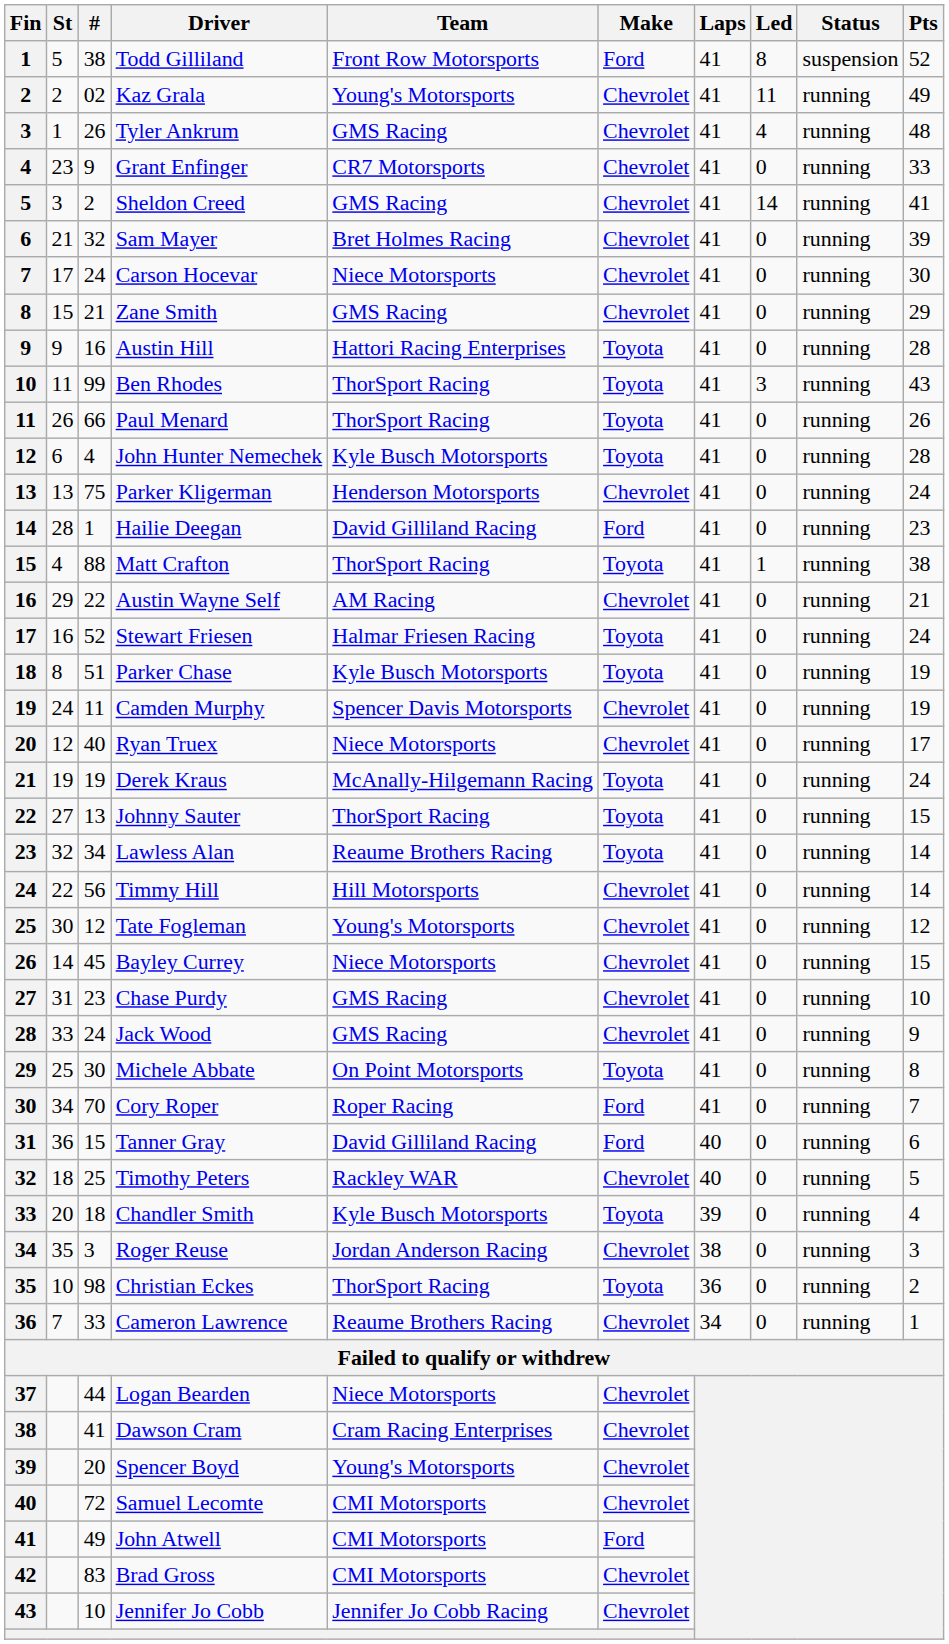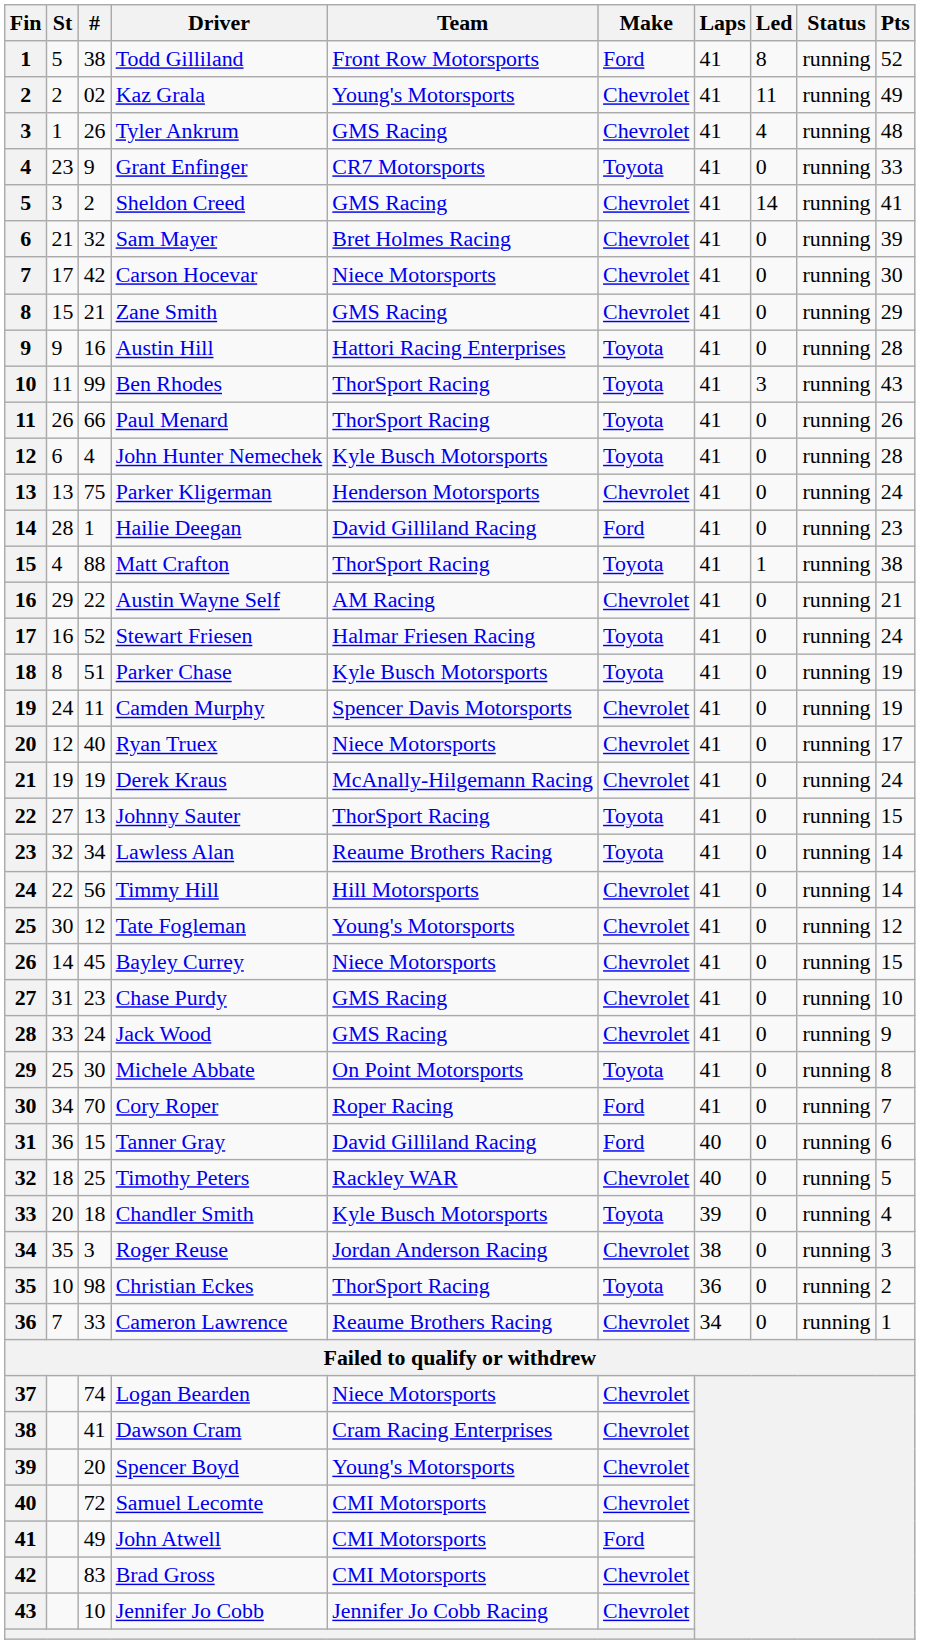 <table class="wikitable" style="font-size:95%">
 <tr>
 <th>Fin</th>
 <th>St</th>
 <th>#</th>
 <th>Driver</th>
 <th>Team</th>
 <th>Make</th>
 <th>Laps</th>
 <th>Led</th>
 <th>Status</th>
 <th>Pts</th>
 </tr>
 <tr>
 <th>1</th>
 <td>5</td>
 <td>38</td>
 <td><a href='#'>Todd Gilliland</a></td>
 <td><a href='#'>Front Row Motorsports</a></td>
 <td><a href='#'>Ford</a></td>
 <td>41</td>
 <td>8</td>
-<td>suspension</td>
+<td>running</td>
 <td>52</td>
 </tr>
 <tr>
 <th>2</th>
 <td>2</td>
 <td>02</td>
 <td><a href='#'>Kaz Grala</a></td>
 <td><a href='#'>Young's Motorsports</a></td>
 <td><a href='#'>Chevrolet</a></td>
 <td>41</td>
 <td>11</td>
 <td>running</td>
 <td>49</td>
 </tr>
 <tr>
 <th>3</th>
 <td>1</td>
 <td>26</td>
 <td><a href='#'>Tyler Ankrum</a></td>
 <td><a href='#'>GMS Racing</a></td>
 <td><a href='#'>Chevrolet</a></td>
 <td>41</td>
 <td>4</td>
 <td>running</td>
 <td>48</td>
 </tr>
 <tr>
 <th>4</th>
 <td>23</td>
 <td>9</td>
 <td><a href='#'>Grant Enfinger</a></td>
 <td><a href='#'>CR7 Motorsports</a></td>
-<td><a href='#'>Chevrolet</a></td>
+<td><a href='#'>Toyota</a></td>
 <td>41</td>
 <td>0</td>
 <td>running</td>
 <td>33</td>
 </tr>
 <tr>
 <th>5</th>
 <td>3</td>
 <td>2</td>
 <td><a href='#'>Sheldon Creed</a></td>
 <td><a href='#'>GMS Racing</a></td>
 <td><a href='#'>Chevrolet</a></td>
 <td>41</td>
 <td>14</td>
 <td>running</td>
 <td>41</td>
 </tr>
 <tr>
 <th>6</th>
 <td>21</td>
 <td>32</td>
 <td><a href='#'>Sam Mayer</a></td>
 <td><a href='#'>Bret Holmes Racing</a></td>
 <td><a href='#'>Chevrolet</a></td>
 <td>41</td>
 <td>0</td>
 <td>running</td>
 <td>39</td>
 </tr>
 <tr>
 <th>7</th>
 <td>17</td>
-<td>24</td>
+<td>42</td>
 <td><a href='#'>Carson Hocevar</a></td>
 <td><a href='#'>Niece Motorsports</a></td>
 <td><a href='#'>Chevrolet</a></td>
 <td>41</td>
 <td>0</td>
 <td>running</td>
 <td>30</td>
 </tr>
 <tr>
 <th>8</th>
 <td>15</td>
 <td>21</td>
 <td><a href='#'>Zane Smith</a></td>
 <td><a href='#'>GMS Racing</a></td>
 <td><a href='#'>Chevrolet</a></td>
 <td>41</td>
 <td>0</td>
 <td>running</td>
 <td>29</td>
 </tr>
 <tr>
 <th>9</th>
 <td>9</td>
 <td>16</td>
 <td><a href='#'>Austin Hill</a></td>
 <td><a href='#'>Hattori Racing Enterprises</a></td>
 <td><a href='#'>Toyota</a></td>
 <td>41</td>
 <td>0</td>
 <td>running</td>
 <td>28</td>
 </tr>
 <tr>
 <th>10</th>
 <td>11</td>
 <td>99</td>
 <td><a href='#'>Ben Rhodes</a></td>
 <td><a href='#'>ThorSport Racing</a></td>
 <td><a href='#'>Toyota</a></td>
 <td>41</td>
 <td>3</td>
 <td>running</td>
 <td>43</td>
 </tr>
 <tr>
 <th>11</th>
 <td>26</td>
 <td>66</td>
 <td><a href='#'>Paul Menard</a></td>
 <td><a href='#'>ThorSport Racing</a></td>
 <td><a href='#'>Toyota</a></td>
 <td>41</td>
 <td>0</td>
 <td>running</td>
 <td>26</td>
 </tr>
 <tr>
 <th>12</th>
 <td>6</td>
 <td>4</td>
 <td><a href='#'>John Hunter Nemechek</a></td>
 <td><a href='#'>Kyle Busch Motorsports</a></td>
 <td><a href='#'>Toyota</a></td>
 <td>41</td>
 <td>0</td>
 <td>running</td>
 <td>28</td>
 </tr>
 <tr>
 <th>13</th>
 <td>13</td>
 <td>75</td>
 <td><a href='#'>Parker Kligerman</a></td>
 <td><a href='#'>Henderson Motorsports</a></td>
 <td><a href='#'>Chevrolet</a></td>
 <td>41</td>
 <td>0</td>
 <td>running</td>
 <td>24</td>
 </tr>
 <tr>
 <th>14</th>
 <td>28</td>
 <td>1</td>
 <td><a href='#'>Hailie Deegan</a></td>
 <td><a href='#'>David Gilliland Racing</a></td>
 <td><a href='#'>Ford</a></td>
 <td>41</td>
 <td>0</td>
 <td>running</td>
 <td>23</td>
 </tr>
 <tr>
 <th>15</th>
 <td>4</td>
 <td>88</td>
 <td><a href='#'>Matt Crafton</a></td>
 <td><a href='#'>ThorSport Racing</a></td>
 <td><a href='#'>Toyota</a></td>
 <td>41</td>
 <td>1</td>
 <td>running</td>
 <td>38</td>
 </tr>
 <tr>
 <th>16</th>
 <td>29</td>
 <td>22</td>
 <td><a href='#'>Austin Wayne Self</a></td>
 <td><a href='#'>AM Racing</a></td>
 <td><a href='#'>Chevrolet</a></td>
 <td>41</td>
 <td>0</td>
 <td>running</td>
 <td>21</td>
 </tr>
 <tr>
 <th>17</th>
 <td>16</td>
 <td>52</td>
 <td><a href='#'>Stewart Friesen</a></td>
 <td><a href='#'>Halmar Friesen Racing</a></td>
 <td><a href='#'>Toyota</a></td>
 <td>41</td>
 <td>0</td>
 <td>running</td>
 <td>24</td>
 </tr>
 <tr>
 <th>18</th>
 <td>8</td>
 <td>51</td>
 <td><a href='#'>Parker Chase</a></td>
 <td><a href='#'>Kyle Busch Motorsports</a></td>
 <td><a href='#'>Toyota</a></td>
 <td>41</td>
 <td>0</td>
 <td>running</td>
 <td>19</td>
 </tr>
 <tr>
 <th>19</th>
 <td>24</td>
 <td>11</td>
 <td><a href='#'>Camden Murphy</a></td>
 <td><a href='#'>Spencer Davis Motorsports</a></td>
 <td><a href='#'>Chevrolet</a></td>
 <td>41</td>
 <td>0</td>
 <td>running</td>
 <td>19</td>
 </tr>
 <tr>
 <th>20</th>
 <td>12</td>
 <td>40</td>
 <td><a href='#'>Ryan Truex</a></td>
 <td><a href='#'>Niece Motorsports</a></td>
 <td><a href='#'>Chevrolet</a></td>
 <td>41</td>
 <td>0</td>
 <td>running</td>
 <td>17</td>
 </tr>
 <tr>
 <th>21</th>
 <td>19</td>
 <td>19</td>
 <td><a href='#'>Derek Kraus</a></td>
 <td><a href='#'>McAnally-Hilgemann Racing</a></td>
-<td><a href='#'>Toyota</a></td>
+<td><a href='#'>Chevrolet</a></td>
 <td>41</td>
 <td>0</td>
 <td>running</td>
 <td>24</td>
 </tr>
 <tr>
 <th>22</th>
 <td>27</td>
 <td>13</td>
 <td><a href='#'>Johnny Sauter</a></td>
 <td><a href='#'>ThorSport Racing</a></td>
 <td><a href='#'>Toyota</a></td>
 <td>41</td>
 <td>0</td>
 <td>running</td>
 <td>15</td>
 </tr>
 <tr>
 <th>23</th>
 <td>32</td>
 <td>34</td>
 <td><a href='#'>Lawless Alan</a></td>
 <td><a href='#'>Reaume Brothers Racing</a></td>
 <td><a href='#'>Toyota</a></td>
 <td>41</td>
 <td>0</td>
 <td>running</td>
 <td>14</td>
 </tr>
 <tr>
 <th>24</th>
 <td>22</td>
 <td>56</td>
 <td><a href='#'>Timmy Hill</a></td>
 <td><a href='#'>Hill Motorsports</a></td>
 <td><a href='#'>Chevrolet</a></td>
 <td>41</td>
 <td>0</td>
 <td>running</td>
 <td>14</td>
 </tr>
 <tr>
 <th>25</th>
 <td>30</td>
 <td>12</td>
 <td><a href='#'>Tate Fogleman</a></td>
 <td><a href='#'>Young's Motorsports</a></td>
 <td><a href='#'>Chevrolet</a></td>
 <td>41</td>
 <td>0</td>
 <td>running</td>
 <td>12</td>
 </tr>
 <tr>
 <th>26</th>
 <td>14</td>
 <td>45</td>
 <td><a href='#'>Bayley Currey</a></td>
 <td><a href='#'>Niece Motorsports</a></td>
 <td><a href='#'>Chevrolet</a></td>
 <td>41</td>
 <td>0</td>
 <td>running</td>
 <td>15</td>
 </tr>
 <tr>
 <th>27</th>
 <td>31</td>
 <td>23</td>
 <td><a href='#'>Chase Purdy</a></td>
 <td><a href='#'>GMS Racing</a></td>
 <td><a href='#'>Chevrolet</a></td>
 <td>41</td>
 <td>0</td>
 <td>running</td>
 <td>10</td>
 </tr>
 <tr>
 <th>28</th>
 <td>33</td>
 <td>24</td>
 <td><a href='#'>Jack Wood</a></td>
 <td><a href='#'>GMS Racing</a></td>
 <td><a href='#'>Chevrolet</a></td>
 <td>41</td>
 <td>0</td>
 <td>running</td>
 <td>9</td>
 </tr>
 <tr>
 <th>29</th>
 <td>25</td>
 <td>30</td>
 <td><a href='#'>Michele Abbate</a></td>
 <td><a href='#'>On Point Motorsports</a></td>
 <td><a href='#'>Toyota</a></td>
 <td>41</td>
 <td>0</td>
 <td>running</td>
 <td>8</td>
 </tr>
 <tr>
 <th>30</th>
 <td>34</td>
 <td>70</td>
 <td><a href='#'>Cory Roper</a></td>
 <td><a href='#'>Roper Racing</a></td>
 <td><a href='#'>Ford</a></td>
 <td>41</td>
 <td>0</td>
 <td>running</td>
 <td>7</td>
 </tr>
 <tr>
 <th>31</th>
 <td>36</td>
 <td>15</td>
 <td><a href='#'>Tanner Gray</a></td>
 <td><a href='#'>David Gilliland Racing</a></td>
 <td><a href='#'>Ford</a></td>
 <td>40</td>
 <td>0</td>
 <td>running</td>
 <td>6</td>
 </tr>
 <tr>
 <th>32</th>
 <td>18</td>
 <td>25</td>
 <td><a href='#'>Timothy Peters</a></td>
 <td><a href='#'>Rackley WAR</a></td>
 <td><a href='#'>Chevrolet</a></td>
 <td>40</td>
 <td>0</td>
 <td>running</td>
 <td>5</td>
 </tr>
 <tr>
 <th>33</th>
 <td>20</td>
 <td>18</td>
 <td><a href='#'>Chandler Smith</a></td>
 <td><a href='#'>Kyle Busch Motorsports</a></td>
 <td><a href='#'>Toyota</a></td>
 <td>39</td>
 <td>0</td>
 <td>running</td>
 <td>4</td>
 </tr>
 <tr>
 <th>34</th>
 <td>35</td>
 <td>3</td>
 <td><a href='#'>Roger Reuse</a></td>
 <td><a href='#'>Jordan Anderson Racing</a></td>
 <td><a href='#'>Chevrolet</a></td>
 <td>38</td>
 <td>0</td>
 <td>running</td>
 <td>3</td>
 </tr>
 <tr>
 <th>35</th>
 <td>10</td>
 <td>98</td>
 <td><a href='#'>Christian Eckes</a></td>
 <td><a href='#'>ThorSport Racing</a></td>
 <td><a href='#'>Toyota</a></td>
 <td>36</td>
 <td>0</td>
 <td>running</td>
 <td>2</td>
 </tr>
 <tr>
 <th>36</th>
 <td>7</td>
 <td>33</td>
 <td><a href='#'>Cameron Lawrence</a></td>
 <td><a href='#'>Reaume Brothers Racing</a></td>
 <td><a href='#'>Chevrolet</a></td>
 <td>34</td>
 <td>0</td>
 <td>running</td>
 <td>1</td>
 </tr>
 <tr>
 <th colspan="10">Failed to qualify or withdrew</th>
 </tr>
 <tr>
 <th>37</th>
 <td></td>
-<td>44</td>
+<td>74</td>
 <td><a href='#'>Logan Bearden</a></td>
 <td><a href='#'>Niece Motorsports</a></td>
 <td><a href='#'>Chevrolet</a></td>
 <th colspan="4" rowspan="8"></th>
 </tr>
 <tr>
 <th>38</th>
 <td></td>
 <td>41</td>
 <td><a href='#'>Dawson Cram</a></td>
 <td><a href='#'>Cram Racing Enterprises</a></td>
 <td><a href='#'>Chevrolet</a></td>
 </tr>
 <tr>
 <th>39</th>
 <td></td>
 <td>20</td>
 <td><a href='#'>Spencer Boyd</a></td>
 <td><a href='#'>Young's Motorsports</a></td>
 <td><a href='#'>Chevrolet</a></td>
 </tr>
 <tr>
 <th>40</th>
 <td></td>
 <td>72</td>
 <td><a href='#'>Samuel Lecomte</a></td>
 <td><a href='#'>CMI Motorsports</a></td>
 <td><a href='#'>Chevrolet</a></td>
 </tr>
 <tr>
 <th>41</th>
 <td></td>
 <td>49</td>
 <td><a href='#'>John Atwell</a></td>
 <td><a href='#'>CMI Motorsports</a></td>
 <td><a href='#'>Ford</a></td>
 </tr>
 <tr>
 <th>42</th>
 <td></td>
 <td>83</td>
 <td><a href='#'>Brad Gross</a></td>
 <td><a href='#'>CMI Motorsports</a></td>
 <td><a href='#'>Chevrolet</a></td>
 </tr>
 <tr>
 <th>43</th>
 <td></td>
 <td>10</td>
 <td><a href='#'>Jennifer Jo Cobb</a></td>
 <td><a href='#'>Jennifer Jo Cobb Racing</a></td>
 <td><a href='#'>Chevrolet</a></td>
 </tr>
 <tr>
 <th colspan="10"></th>
 </tr>
 </table>
